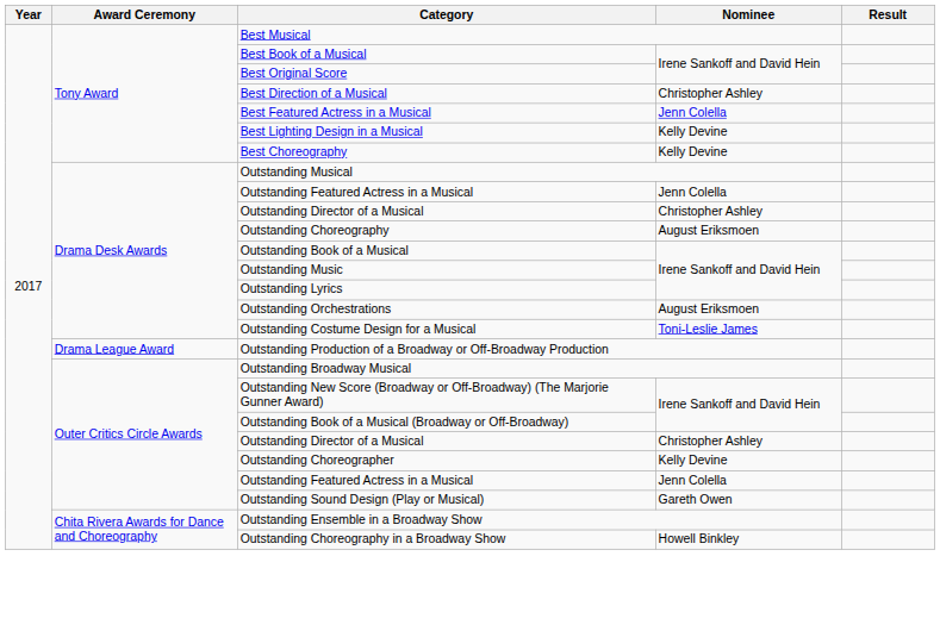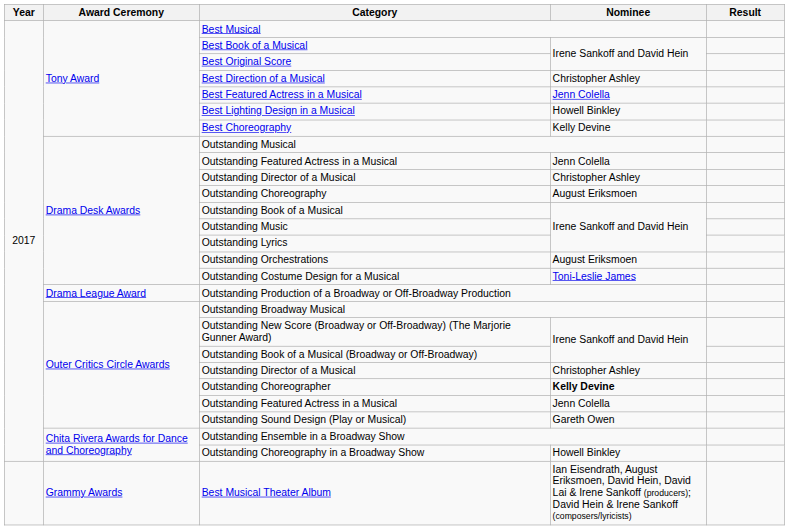 <table class="wikitable" width="95%">
 <tr>
 <th width="5%">Year</th>
 <th width="20%">Award Ceremony</th>
 <th width="45%">Category</th>
 <th width="20%">Nominee</th>
 <th width="10%">Result</th>
 </tr>
 <tr>
 <td rowspan="26" align="center">2017</td>
 <td rowspan="7"><a href='#'>Tony Award</a></td>
 <td colspan="2"><a href='#'>Best Musical</a></td>
 <td></td>
 </tr>
 <tr>
 <td><a href='#'>Best Book of a Musical</a></td>
 <td rowspan="2">Irene Sankoff and David Hein</td>
 <td></td>
 </tr>
 <tr>
 <td><a href='#'>Best Original Score</a></td>
 <td></td>
 </tr>
 <tr>
 <td><a href='#'>Best Direction of a Musical</a></td>
 <td>Christopher Ashley</td>
 <td></td>
 </tr>
 <tr>
 <td><a href='#'>Best Featured Actress in a Musical</a></td>
 <td><a href='#'>Jenn Colella</a></td>
 <td></td>
 </tr>
 <tr>
 <td><a href='#'>Best Lighting Design in a Musical</a></td>
-<td rowspan="1">Kelly Devine</td>
+<td>Howell Binkley</td>
 <td></td>
 </tr>
 <tr>
 <td><a href='#'>Best Choreography</a></td>
 <td>Kelly Devine</td>
 <td></td>
 </tr>
 <tr>
 <td rowspan="9"><a href='#'>Drama Desk Awards</a></td>
 <td rowspan="1" colspan="2">Outstanding Musical</td>
 <td></td>
 </tr>
 <tr>
 <td rowspan="1">Outstanding Featured Actress in a Musical</td>
 <td rowspan="1">Jenn Colella</td>
 <td></td>
 </tr>
 <tr>
 <td rowspan="1">Outstanding Director of a Musical</td>
 <td rowspan="1">Christopher Ashley</td>
 <td></td>
 </tr>
 <tr>
 <td rowspan="1">Outstanding Choreography</td>
 <td rowspan="1">August Eriksmoen</td>
 <td></td>
 </tr>
 <tr>
 <td rowspan="1">Outstanding Book of a Musical</td>
 <td rowspan="3">Irene Sankoff and David Hein</td>
 <td></td>
 </tr>
 <tr>
 <td rowspan="1">Outstanding Music</td>
 <td></td>
 </tr>
 <tr>
 <td rowspan="1">Outstanding Lyrics</td>
 <td></td>
 </tr>
 <tr>
 <td rowspan="1">Outstanding Orchestrations</td>
 <td rowspan="1">August Eriksmoen</td>
 <td></td>
 </tr>
 <tr>
 <td rowspan="1">Outstanding Costume Design for a Musical</td>
 <td rowspan="1"><a href='#'>Toni-Leslie James</a></td>
 <td></td>
 </tr>
 <tr>
 <td colspan="1"><a href='#'>Drama League Award</a></td>
 <td rowspan="1" colspan="2">Outstanding Production of a Broadway or Off-Broadway Production</td>
 <td></td>
 </tr>
 <tr>
 <td rowspan="7"><a href='#'>Outer Critics Circle Awards</a></td>
 <td rowspan="1" colspan="2">Outstanding Broadway Musical</td>
 <td></td>
 </tr>
 <tr>
 <td rowspan="1">Outstanding New Score (Broadway or Off-Broadway) (The Marjorie Gunner Award)</td>
 <td rowspan="2">Irene Sankoff and David Hein</td>
 <td></td>
 </tr>
 <tr>
 <td rowspan="1">Outstanding Book of a Musical (Broadway or Off-Broadway)</td>
 <td></td>
 </tr>
 <tr>
 <td rowspan="1">Outstanding Director of a Musical</td>
 <td rowspan="1">Christopher Ashley</td>
 <td></td>
 </tr>
 <tr>
 <td rowspan="1">Outstanding Choreographer</td>
-<td rowspan="1">Kelly Devine</td>
+<td rowspan="1"><strong>Kelly Devine</strong></td>
 <td></td>
 </tr>
 <tr>
 <td rowspan="1">Outstanding Featured Actress in a Musical</td>
 <td rowspan="1">Jenn Colella</td>
 <td></td>
 </tr>
 <tr>
 <td rowspan="1">Outstanding Sound Design (Play or Musical)</td>
 <td rowspan="1">Gareth Owen</td>
 <td></td>
 </tr>
 <tr>
 <td rowspan="2"><a href='#'>Chita Rivera Awards for Dance and Choreography</a></td>
 <td colspan="2">Outstanding Ensemble in a Broadway Show</td>
 <td></td>
 </tr>
 <tr>
 <td rowspan="1">Outstanding Choreography in a Broadway Show</td>
 <td>Howell Binkley</td>
 <td></td>
 </tr>
+<tr>
+<td></td>
+<td><a href='#'>Grammy Awards</a></td>
+<td><a href='#'>Best Musical Theater Album</a></td>
+<td>Ian Eisendrath, August Eriksmoen, David Hein, David Lai & Irene Sankoff <small>(producers)</small>; David Hein & Irene Sankoff <small>(composers/lyricists)</small></td>
+<td></td>
+</tr>
 </table>
